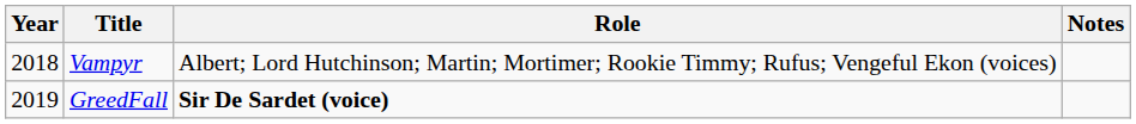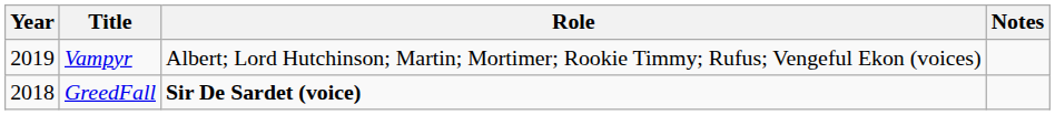 <table class="wikitable sortable">
 <tr>
 <th>Year</th>
 <th>Title</th>
 <th>Role</th>
 <th>Notes</th>
 </tr>
 <tr>
-<td>2018</td>
+<td>2019</td>
 <td><em><a href='#'>Vampyr</a></em></td>
 <td>Albert; Lord Hutchinson; Martin; Mortimer; Rookie Timmy; Rufus; Vengeful Ekon (voices)</td>
 <td></td>
 </tr>
 <tr>
-<td>2019</td>
+<td>2018</td>
 <td><em><a href='#'>GreedFall</a></em></td>
 <td><strong>Sir De Sardet (voice)</strong></td>
 <td></td>
 </tr>
 </table>
